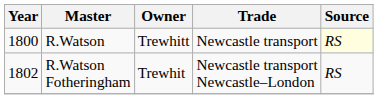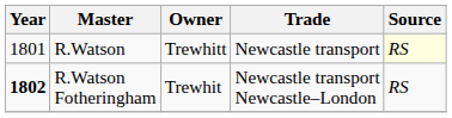 <table class=" wikitable">
 <tr>
 <th>Year</th>
 <th>Master</th>
 <th>Owner</th>
 <th>Trade</th>
 <th>Source</th>
 </tr>
 <tr>
-<td>1800</td>
+<td>1801</td>
 <td>R.Watson</td>
 <td>Trewhitt</td>
 <td>Newcastle transport</td>
 <td style="background: lightyellow;"><em>RS</em></td>
 </tr>
 <tr>
-<td>1802</td>
+<td><strong>1802</strong></td>
 <td>R.Watson<br>Fotheringham</td>
 <td>Trewhit</td>
 <td>Newcastle transport<br>Newcastle–London</td>
 <td><em>RS</em></td>
 </tr>
 <tr>
 </tr>
 </table>
